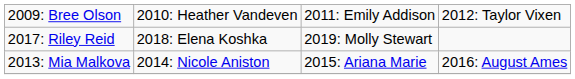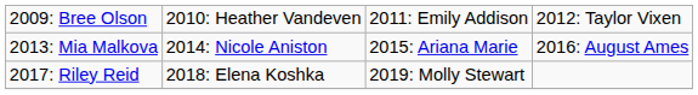 <table class="wikitable">
 <tr>
 <td>2009: <a href='#'>Bree Olson</a></td>
 <td>2010: Heather Vandeven</td>
 <td>2011: Emily Addison</td>
 <td>2012: Taylor Vixen</td>
 </tr>
 <tr>
+<td>2013: <a href='#'>Mia Malkova</a></td>
+<td>2014: <a href='#'>Nicole Aniston</a></td>
+<td>2015: <a href='#'>Ariana Marie</a></td>
+<td>2016: <a href='#'>August Ames</a></td>
+</tr>
+<tr>
 <td>2017: <a href='#'>Riley Reid</a></td>
 <td>2018: Elena Koshka</td>
 <td>2019: Molly Stewart</td>
 <td></td>
 </tr>
 <tr>
-<td>2013: <a href='#'>Mia Malkova</a></td>
-<td>2014: <a href='#'>Nicole Aniston</a></td>
-<td>2015: <a href='#'>Ariana Marie</a></td>
-<td>2016: <a href='#'>August Ames</a></td>
-</tr>
-<tr>
 </tr>
 </table>
